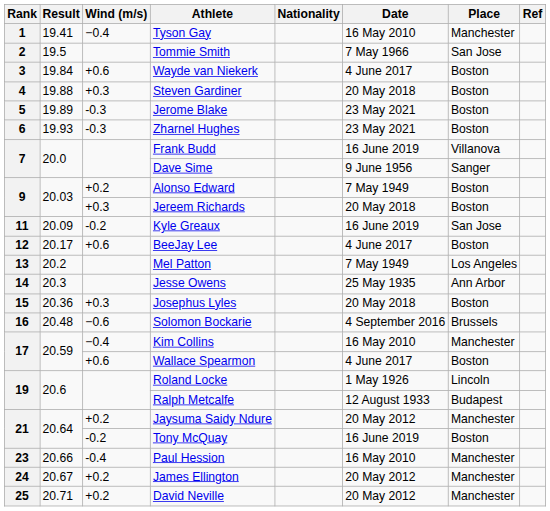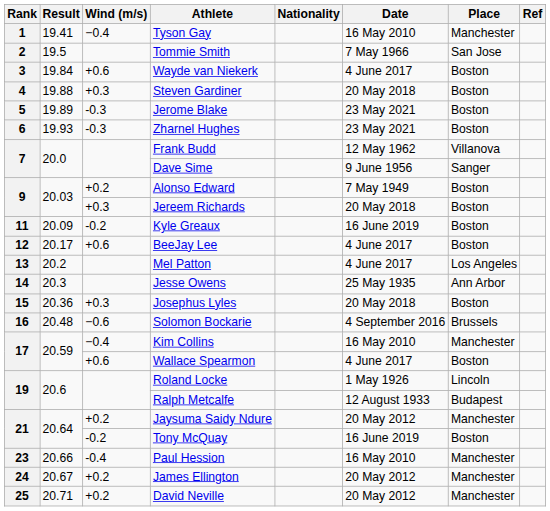 <table class="wikitable">
 <tr>
 <th>Rank</th>
 <th>Result</th>
 <th>Wind (m/s)</th>
 <th>Athlete</th>
 <th>Nationality</th>
 <th>Date</th>
 <th>Place</th>
 <th>Ref</th>
 </tr>
 <tr>
 <th>1</th>
 <td>19.41</td>
 <td>−0.4</td>
 <td><a href='#'>Tyson Gay</a></td>
 <td></td>
 <td>16 May 2010</td>
 <td>Manchester</td>
 <td></td>
 </tr>
 <tr>
 <th>2</th>
 <td>19.5 </td>
 <td></td>
 <td><a href='#'>Tommie Smith</a></td>
 <td></td>
 <td>7 May 1966</td>
 <td>San Jose</td>
 <td></td>
 </tr>
 <tr>
 <th>3</th>
 <td>19.84</td>
 <td>+0.6</td>
 <td><a href='#'>Wayde van Niekerk</a></td>
 <td></td>
 <td>4 June 2017</td>
 <td>Boston</td>
 <td></td>
 </tr>
 <tr>
 <th>4</th>
 <td>19.88</td>
 <td>+0.3</td>
 <td><a href='#'>Steven Gardiner</a></td>
 <td></td>
 <td>20 May 2018</td>
 <td>Boston</td>
 <td></td>
 </tr>
 <tr>
 <th>5</th>
 <td>19.89</td>
 <td>-0.3</td>
 <td><a href='#'>Jerome Blake</a></td>
 <td></td>
 <td>23 May 2021</td>
 <td>Boston</td>
 <td></td>
 </tr>
 <tr>
 <th>6</th>
 <td>19.93</td>
 <td>-0.3</td>
 <td><a href='#'>Zharnel Hughes</a></td>
 <td></td>
 <td>23 May 2021</td>
 <td>Boston</td>
 <td></td>
 </tr>
 <tr>
 <th rowspan=2>7</th>
 <td rowspan=2>20.0 </td>
 <td rowspan=2></td>
 <td><a href='#'>Frank Budd</a></td>
 <td></td>
-<td>16 June 2019</td>
+<td>12 May 1962</td>
 <td>Villanova</td>
 <td></td>
 </tr>
 <tr>
 <td><a href='#'>Dave Sime</a></td>
 <td></td>
 <td>9 June 1956</td>
 <td>Sanger</td>
 <td></td>
 </tr>
 <tr>
 <th rowspan=2>9</th>
 <td rowspan=2>20.03</td>
 <td>+0.2</td>
 <td><a href='#'>Alonso Edward</a></td>
 <td></td>
 <td>7 May 1949</td>
 <td>Boston</td>
 <td></td>
 </tr>
 <tr>
 <td>+0.3</td>
 <td><a href='#'>Jereem Richards</a></td>
 <td></td>
 <td>20 May 2018</td>
 <td>Boston</td>
 <td></td>
 </tr>
 <tr>
 <th>11</th>
 <td>20.09</td>
 <td>-0.2</td>
 <td><a href='#'>Kyle Greaux</a></td>
 <td></td>
 <td>16 June 2019</td>
-<td>San Jose</td>
+<td>Boston</td>
 <td></td>
 </tr>
 <tr>
 <th>12</th>
 <td>20.17</td>
 <td>+0.6</td>
 <td><a href='#'>BeeJay Lee</a></td>
 <td></td>
 <td>4 June 2017</td>
 <td>Boston</td>
 <td></td>
 </tr>
 <tr>
 <th>13</th>
 <td>20.2 </td>
 <td></td>
 <td><a href='#'>Mel Patton</a></td>
 <td></td>
-<td>7 May 1949</td>
+<td>4 June 2017</td>
 <td>Los Angeles</td>
 <td></td>
 </tr>
 <tr>
 <th>14</th>
 <td>20.3 </td>
 <td></td>
 <td><a href='#'>Jesse Owens</a></td>
 <td></td>
 <td>25 May 1935</td>
 <td>Ann Arbor</td>
 <td></td>
 </tr>
 <tr>
 <th>15</th>
 <td>20.36</td>
 <td>+0.3</td>
 <td><a href='#'>Josephus Lyles</a></td>
 <td></td>
 <td>20 May 2018</td>
 <td>Boston</td>
 <td></td>
 </tr>
 <tr>
 <th>16</th>
 <td>20.48</td>
 <td>−0.6</td>
 <td><a href='#'>Solomon Bockarie</a></td>
 <td></td>
 <td>4 September 2016</td>
 <td>Brussels</td>
 <td></td>
 </tr>
 <tr>
 <th rowspan=2>17</th>
 <td rowspan=2>20.59</td>
 <td>−0.4</td>
 <td><a href='#'>Kim Collins</a></td>
 <td></td>
 <td>16 May 2010</td>
 <td>Manchester</td>
 <td></td>
 </tr>
 <tr>
 <td>+0.6</td>
 <td><a href='#'>Wallace Spearmon</a></td>
 <td></td>
 <td>4 June 2017</td>
 <td>Boston</td>
 <td></td>
 </tr>
 <tr>
 <th rowspan=2>19</th>
 <td rowspan=2>20.6 </td>
 <td rowspan=2></td>
 <td><a href='#'>Roland Locke</a></td>
 <td></td>
 <td>1 May 1926</td>
 <td>Lincoln</td>
 <td></td>
 </tr>
 <tr>
 <td><a href='#'>Ralph Metcalfe</a></td>
 <td></td>
 <td>12 August 1933</td>
 <td>Budapest</td>
 <td></td>
 </tr>
 <tr>
 <th rowspan=2>21</th>
 <td rowspan=2>20.64</td>
 <td>+0.2</td>
 <td><a href='#'>Jaysuma Saidy Ndure</a></td>
 <td></td>
 <td>20 May 2012</td>
 <td>Manchester</td>
 <td></td>
 </tr>
 <tr>
 <td>-0.2</td>
 <td><a href='#'>Tony McQuay</a></td>
 <td></td>
 <td>16 June 2019</td>
 <td>Boston</td>
 <td></td>
 </tr>
 <tr>
 <th>23</th>
 <td>20.66</td>
 <td>-0.4</td>
 <td><a href='#'>Paul Hession</a></td>
 <td></td>
 <td>16 May 2010</td>
 <td>Manchester</td>
 <td></td>
 </tr>
 <tr>
 <th>24</th>
 <td>20.67</td>
 <td>+0.2</td>
 <td><a href='#'>James Ellington</a></td>
 <td></td>
 <td>20 May 2012</td>
 <td>Manchester</td>
 <td></td>
 </tr>
 <tr>
 <th>25</th>
 <td>20.71</td>
 <td>+0.2</td>
 <td><a href='#'>David Neville</a></td>
 <td></td>
 <td>20 May 2012</td>
 <td>Manchester</td>
 <td></td>
 </tr>
 </table>
